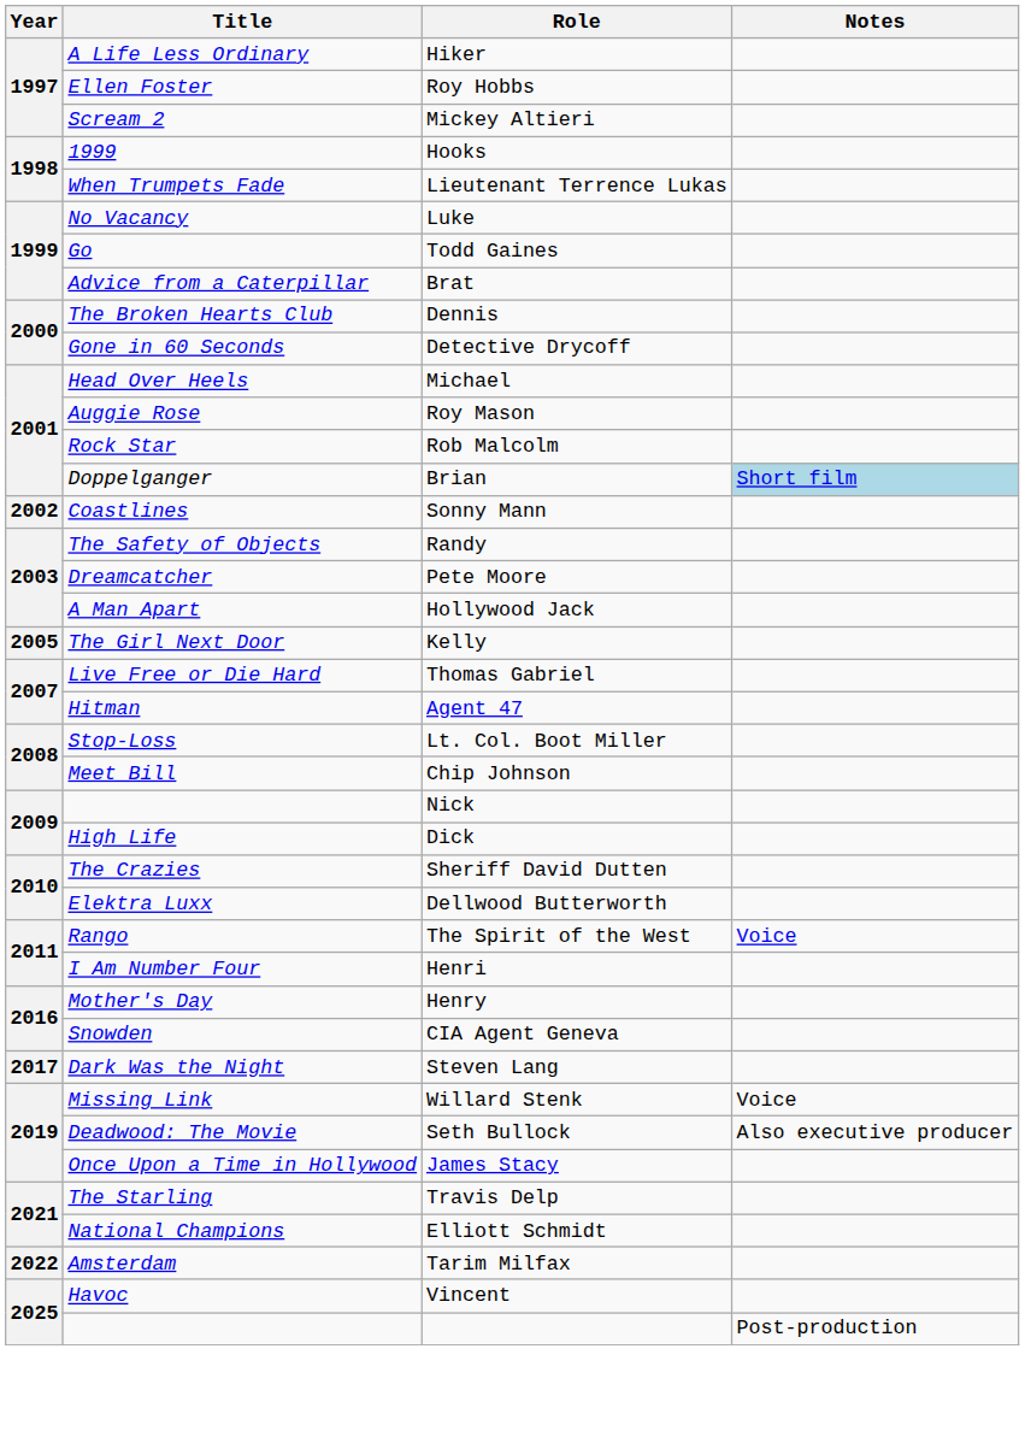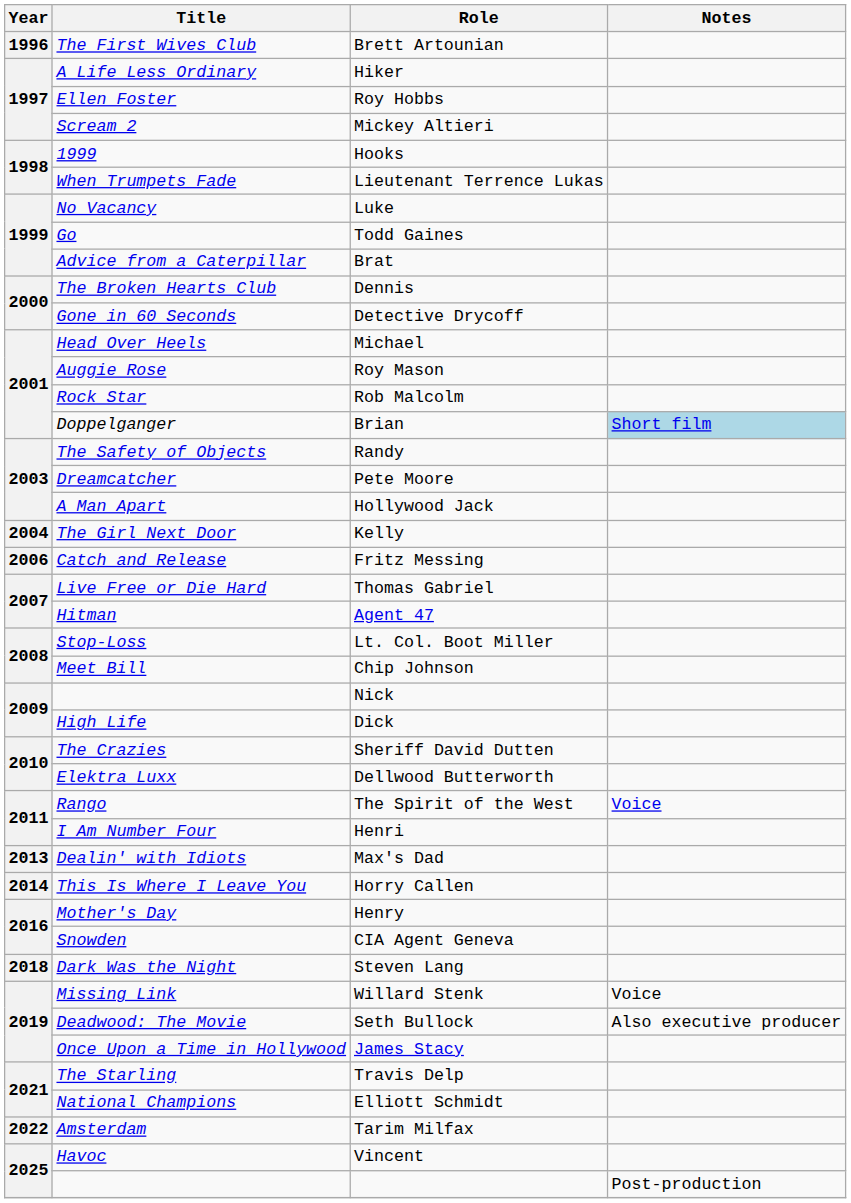 <table class="wikitable plainrowheaders sortable" style="margin-right: 0;">
 <tr>
 <th scope="col">Year</th>
 <th scope="col">Title</th>
 <th scope="col">Role</th>
 <th scope="col" class=unsortable>Notes</th>
+</tr>
+<tr>
+<th scope="row">1996</th>
+<td><em><a href='#'>The First Wives Club</a></em></td>
+<td>Brett Artounian</td>
+<td></td>
 </tr>
 <tr>
 <th rowspan="3" scope="row">1997</th>
 <td><em><a href='#'>A Life Less Ordinary</a></em></td>
 <td>Hiker</td>
 <td></td>
 </tr>
 <tr>
 <td><em><a href='#'>Ellen Foster</a></em></td>
 <td>Roy Hobbs</td>
 <td></td>
 </tr>
 <tr>
 <td><em><a href='#'>Scream 2</a></em></td>
 <td>Mickey Altieri</td>
 <td></td>
 </tr>
 <tr>
 <th rowspan="2" scope="row">1998</th>
 <td><em><a href='#'>1999</a></em></td>
 <td>Hooks</td>
 <td></td>
 </tr>
 <tr>
 <td><em><a href='#'>When Trumpets Fade</a></em></td>
 <td>Lieutenant Terrence Lukas</td>
 <td></td>
 </tr>
 <tr>
 <th rowspan="3" scope="row">1999</th>
 <td><em><a href='#'>No Vacancy</a></em></td>
 <td>Luke</td>
 <td></td>
 </tr>
 <tr>
 <td><em><a href='#'>Go</a></em></td>
 <td>Todd Gaines</td>
 <td></td>
 </tr>
 <tr>
 <td><em><a href='#'>Advice from a Caterpillar</a></em></td>
 <td>Brat</td>
 <td></td>
 </tr>
 <tr>
 <th rowspan="2" scope="row">2000</th>
 <td><em><a href='#'>The Broken Hearts Club</a></em></td>
 <td>Dennis</td>
 <td></td>
 </tr>
 <tr>
 <td><em><a href='#'>Gone in 60 Seconds</a></em></td>
 <td>Detective Drycoff</td>
 <td></td>
 </tr>
 <tr>
 <th rowspan="4" scope="row">2001</th>
 <td><em><a href='#'>Head Over Heels</a></em></td>
 <td>Michael</td>
 <td></td>
 </tr>
 <tr>
 <td><em><a href='#'>Auggie Rose</a></em></td>
 <td>Roy Mason</td>
 <td></td>
 </tr>
 <tr>
 <td><em><a href='#'>Rock Star</a></em></td>
 <td>Rob Malcolm</td>
 <td></td>
 </tr>
 <tr>
 <td><em>Doppelganger</em></td>
 <td>Brian</td>
 <td style="background: lightblue;"><a href='#'>Short film</a></td>
 </tr>
 <tr>
-<th scope="row">2002</th>
-<td><em><a href='#'>Coastlines</a></em></td>
-<td>Sonny Mann</td>
-<td></td>
-</tr>
-<tr>
 <th rowspan="3" scope="row">2003</th>
 <td><em><a href='#'>The Safety of Objects</a></em></td>
 <td>Randy</td>
 <td></td>
 </tr>
 <tr>
 <td><em><a href='#'>Dreamcatcher</a></em></td>
 <td>Pete Moore</td>
 <td></td>
 </tr>
 <tr>
 <td><em><a href='#'>A Man Apart</a></em></td>
 <td>Hollywood Jack</td>
 <td></td>
 </tr>
 <tr>
-<th scope="row">2005</th>
+<th scope="row">2004</th>
 <td><em><a href='#'>The Girl Next Door</a></em></td>
 <td>Kelly</td>
+<td></td>
+</tr>
+<tr>
+<th scope="row">2006</th>
+<td><em><a href='#'>Catch and Release</a></em></td>
+<td>Fritz Messing</td>
 <td></td>
 </tr>
 <tr>
 <th rowspan="2" scope="row">2007</th>
 <td><em><a href='#'>Live Free or Die Hard</a></em></td>
 <td>Thomas Gabriel</td>
 <td></td>
 </tr>
 <tr>
 <td><em><a href='#'>Hitman</a></em></td>
 <td><a href='#'>Agent 47</a></td>
 <td></td>
 </tr>
 <tr>
 <th rowspan="2" scope="row">2008</th>
 <td><em><a href='#'>Stop-Loss</a></em></td>
 <td>Lt. Col. Boot Miller</td>
 <td></td>
 </tr>
 <tr>
 <td><em><a href='#'>Meet Bill</a></em></td>
 <td>Chip Johnson</td>
 <td></td>
 </tr>
 <tr>
 <th rowspan="2" scope="row">2009</th>
 <td><em></em></td>
 <td>Nick</td>
 <td></td>
 </tr>
 <tr>
 <td><em><a href='#'>High Life</a></em></td>
 <td>Dick</td>
 <td></td>
 </tr>
 <tr>
 <th rowspan="2" scope="row">2010</th>
 <td><em><a href='#'>The Crazies</a></em></td>
 <td>Sheriff David Dutten</td>
 <td></td>
 </tr>
 <tr>
 <td><em><a href='#'>Elektra Luxx</a></em></td>
 <td>Dellwood Butterworth</td>
 <td></td>
 </tr>
 <tr>
 <th rowspan="2" scope="row">2011</th>
 <td><em><a href='#'>Rango</a></em></td>
 <td>The Spirit of the West</td>
 <td><a href='#'>Voice</a></td>
 </tr>
 <tr>
 <td><em><a href='#'>I Am Number Four</a></em></td>
 <td>Henri</td>
 <td></td>
 </tr>
 <tr>
+<th scope="row">2013</th>
+<td><em><a href='#'>Dealin' with Idiots</a></em></td>
+<td>Max's Dad</td>
+<td></td>
+</tr>
+<tr>
+<th scope="row">2014</th>
+<td><em><a href='#'>This Is Where I Leave You</a></em></td>
+<td>Horry Callen</td>
+<td></td>
+</tr>
+<tr>
 <th rowspan="2" scope="row">2016</th>
 <td><em><a href='#'>Mother's Day</a></em></td>
 <td>Henry</td>
 <td></td>
 </tr>
 <tr>
 <td><em><a href='#'>Snowden</a></em></td>
 <td>CIA Agent Geneva</td>
 <td></td>
 </tr>
 <tr>
-<th scope="row">2017</th>
+<th scope="row">2018</th>
 <td><em><a href='#'>Dark Was the Night</a></em></td>
 <td>Steven Lang</td>
 <td></td>
 </tr>
 <tr>
 <th rowspan="3" scope="row">2019</th>
 <td><em><a href='#'>Missing Link</a></em></td>
 <td>Willard Stenk</td>
 <td>Voice</td>
 </tr>
 <tr>
 <td><em><a href='#'>Deadwood: The Movie</a></em></td>
 <td>Seth Bullock</td>
 <td>Also executive producer</td>
 </tr>
 <tr>
 <td><em><a href='#'>Once Upon a Time in Hollywood</a></em></td>
 <td><a href='#'>James Stacy</a></td>
 <td></td>
 </tr>
 <tr>
 <th rowspan="2" scope="row">2021</th>
 <td><em><a href='#'>The Starling</a></em></td>
 <td>Travis Delp</td>
 <td></td>
 </tr>
 <tr>
 <td><em><a href='#'>National Champions</a></em></td>
 <td>Elliott Schmidt</td>
 <td></td>
 </tr>
 <tr>
 <th rowspan="1" scope="row">2022</th>
 <td><em><a href='#'>Amsterdam</a></em></td>
 <td>Tarim Milfax</td>
 <td></td>
 </tr>
 <tr>
 <th rowspan="2" scope="row">2025</th>
 <td><em><a href='#'>Havoc</a></em></td>
 <td>Vincent</td>
 <td></td>
 </tr>
 <tr>
 <td></td>
 <td></td>
 <td>Post-production</td>
 </tr>
 <tr>
 </tr>
 </table>
